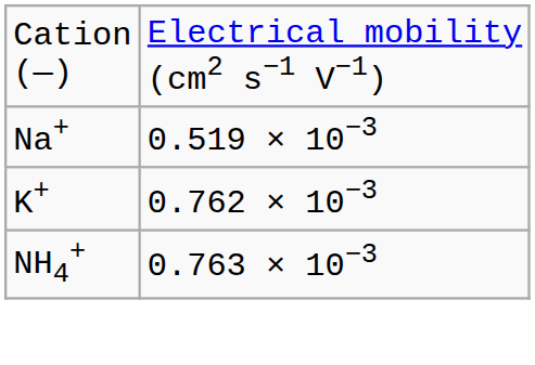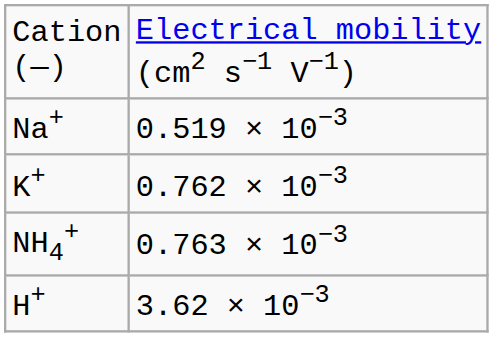 <table class="wikitable">
 <tr>
 <td>Cation <br> (—)</td>
 <td><a href='#'>Electrical mobility</a> <br> (cm<sup>2</sup> s<sup>−1</sup> V<sup>−1</sup>)</td>
 </tr>
 <tr>
 <td>Na<sup>+</sup></td>
 <td>0.519 × 10<sup>−3</sup></td>
 </tr>
 <tr>
 <td>K<sup>+</sup></td>
 <td>0.762 × 10<sup>−3</sup></td>
 </tr>
 <tr>
 <td>NH<sub>4</sub><sup>+</sup></td>
 <td>0.763 × 10<sup>−3</sup></td>
 </tr>
+<tr>
+<td>H<sup>+</sup></td>
+<td>3.62 × 10<sup>−3</sup></td>
+</tr>
 </table>
